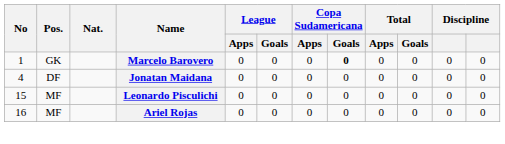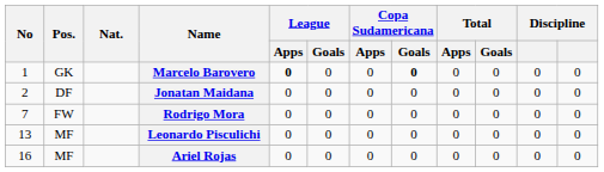 <table class="wikitable plainrowheaders" style=text-align:center>
 <tr>
 <th rowspan=2 width=40>No</th>
 <th rowspan=2 width=40>Pos.</th>
 <th rowspan=2 width=60>Nat.</th>
 <th rowspan=2 width=150 scope=col>Name</th>
 <th colspan=2 width=90><a href='#'>League</a></th>
 <th colspan=2 width=90><a href='#'>Copa Sudamericana</a></th>
 <th colspan=2 width=90>Total</th>
 <th colspan=2 width=90>Discipline</th>
 </tr>
 <tr>
 <th scope=col>Apps</th>
 <th scope=col>Goals</th>
 <th scope=col>Apps</th>
 <th scope=col>Goals</th>
 <th scope=col>Apps</th>
 <th scope=col>Goals</th>
 <th scope=col></th>
 <th scope=col></th>
 </tr>
 <tr>
 <td>1</td>
 <td>GK</td>
 <td style=text-align:left></td>
 <th scope=row><a href='#'>Marcelo Barovero</a></th>
-<td>0</td>
+<td><strong>0</strong></td>
 <td>0</td>
 <td>0</td>
 <td><strong>0</strong></td>
 <td>0</td>
 <td>0</td>
 <td>0</td>
 <td>0</td>
 </tr>
 <tr>
-<td>4</td>
+<td>2</td>
 <td>DF</td>
 <td style=text-align:left></td>
 <th scope=row><a href='#'>Jonatan Maidana</a></th>
 <td>0</td>
 <td>0</td>
 <td>0</td>
 <td>0</td>
 <td>0</td>
 <td>0</td>
 <td>0</td>
 <td>0</td>
 </tr>
 <tr>
-<td>15</td>
+<td>7</td>
+<td>FW</td>
+<td style=text-align:left></td>
+<th scope=row><a href='#'>Rodrigo Mora</a></th>
+<td>0</td>
+<td>0</td>
+<td>0</td>
+<td>0</td>
+<td>0</td>
+<td>0</td>
+<td>0</td>
+<td>0</td>
+</tr>
+<tr>
+<td>13</td>
 <td>MF</td>
 <td style=text-align:left></td>
 <th scope=row><a href='#'>Leonardo Pisculichi</a></th>
 <td>0</td>
 <td>0</td>
 <td>0</td>
 <td>0</td>
 <td>0</td>
 <td>0</td>
 <td>0</td>
 <td>0</td>
 </tr>
 <tr>
 <td>16</td>
 <td>MF</td>
 <td style=text-align:left></td>
 <th scope=row><a href='#'>Ariel Rojas</a></th>
 <td>0</td>
 <td>0</td>
 <td>0</td>
 <td>0</td>
 <td>0</td>
 <td>0</td>
 <td>0</td>
 <td>0</td>
 </tr>
 </table>
